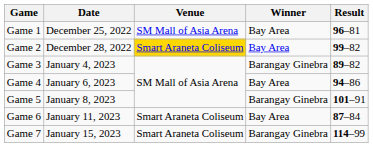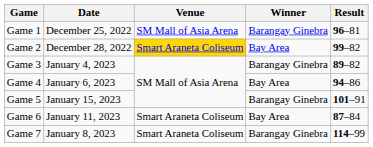 <table class="wikitable">
 <tr>
 <th>Game</th>
 <th>Date</th>
 <th>Venue</th>
 <th>Winner</th>
 <th>Result</th>
 </tr>
 <tr>
 <td>Game 1</td>
 <td>December 25, 2022</td>
 <td><a href='#'>SM Mall of Asia Arena</a></td>
-<td>Bay Area</td>
+<td><a href='#'>Barangay Ginebra</a></td>
 <td><strong>96</strong>–81</td>
 </tr>
 <tr>
 <td>Game 2</td>
 <td>December 28, 2022</td>
 <td style="background: gold;"><a href='#'>Smart Araneta Coliseum</a></td>
 <td><a href='#'>Bay Area</a></td>
 <td><strong>99</strong>–82</td>
 </tr>
 <tr>
 <td>Game 3</td>
 <td>January 4, 2023</td>
 <td rowspan=3>SM Mall of Asia Arena</td>
 <td>Barangay Ginebra</td>
 <td><strong>89</strong>–82</td>
 </tr>
 <tr>
 <td>Game 4</td>
 <td>January 6, 2023</td>
 <td>Bay Area</td>
 <td><strong>94</strong>–86</td>
 </tr>
 <tr>
 <td>Game 5</td>
-<td>January 8, 2023</td>
+<td>January 15, 2023</td>
 <td>Barangay Ginebra</td>
 <td><strong>101</strong>–91</td>
 </tr>
 <tr>
 <td>Game 6</td>
 <td>January 11, 2023</td>
 <td>Smart Araneta Coliseum</td>
 <td>Bay Area</td>
 <td><strong>87</strong>–84</td>
 </tr>
 <tr>
 <td>Game 7</td>
-<td>January 15, 2023</td>
+<td>January 8, 2023</td>
 <td>Smart Araneta Coliseum</td>
 <td>Barangay Ginebra</td>
 <td><strong>114</strong>–99</td>
 </tr>
 </table>
